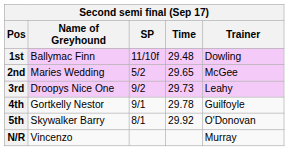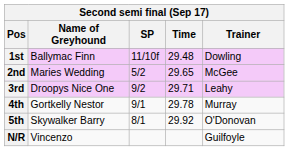 <table class="wikitable">
 <tr>
 <th colspan="6">Second semi final (Sep 17)</th>
 </tr>
 <tr>
 <th width=30>Pos</th>
 <th width=150>Name of Greyhound</th>
 <th width=50>SP</th>
 <th width=50>Time</th>
 <th width=120>Trainer</th>
 </tr>
 <tr style="background: #f4caf9;">
 <th>1st</th>
 <td>Ballymac Finn</td>
 <td>11/10f</td>
 <td>29.48</td>
 <td>Dowling</td>
 </tr>
 <tr style="background: #f4caf9;">
 <th>2nd</th>
 <td>Maries Wedding</td>
 <td>5/2</td>
 <td>29.65</td>
 <td>McGee</td>
 </tr>
 <tr style="background: #f4caf9;">
 <th>3rd</th>
 <td>Droopys Nice One</td>
 <td>9/2</td>
-<td>29.73</td>
+<td>29.71</td>
 <td>Leahy</td>
 </tr>
 <tr>
 <th>4th</th>
 <td>Gortkelly Nestor</td>
 <td>9/1</td>
 <td>29.78</td>
-<td>Guilfoyle</td>
+<td>Murray</td>
 </tr>
 <tr>
 <th>5th</th>
 <td>Skywalker Barry</td>
 <td>8/1</td>
 <td>29.92</td>
 <td>O'Donovan</td>
 </tr>
 <tr>
 <th>N/R</th>
 <td>Vincenzo</td>
 <td></td>
 <td></td>
-<td>Murray</td>
+<td>Guilfoyle</td>
 </tr>
 </table>
